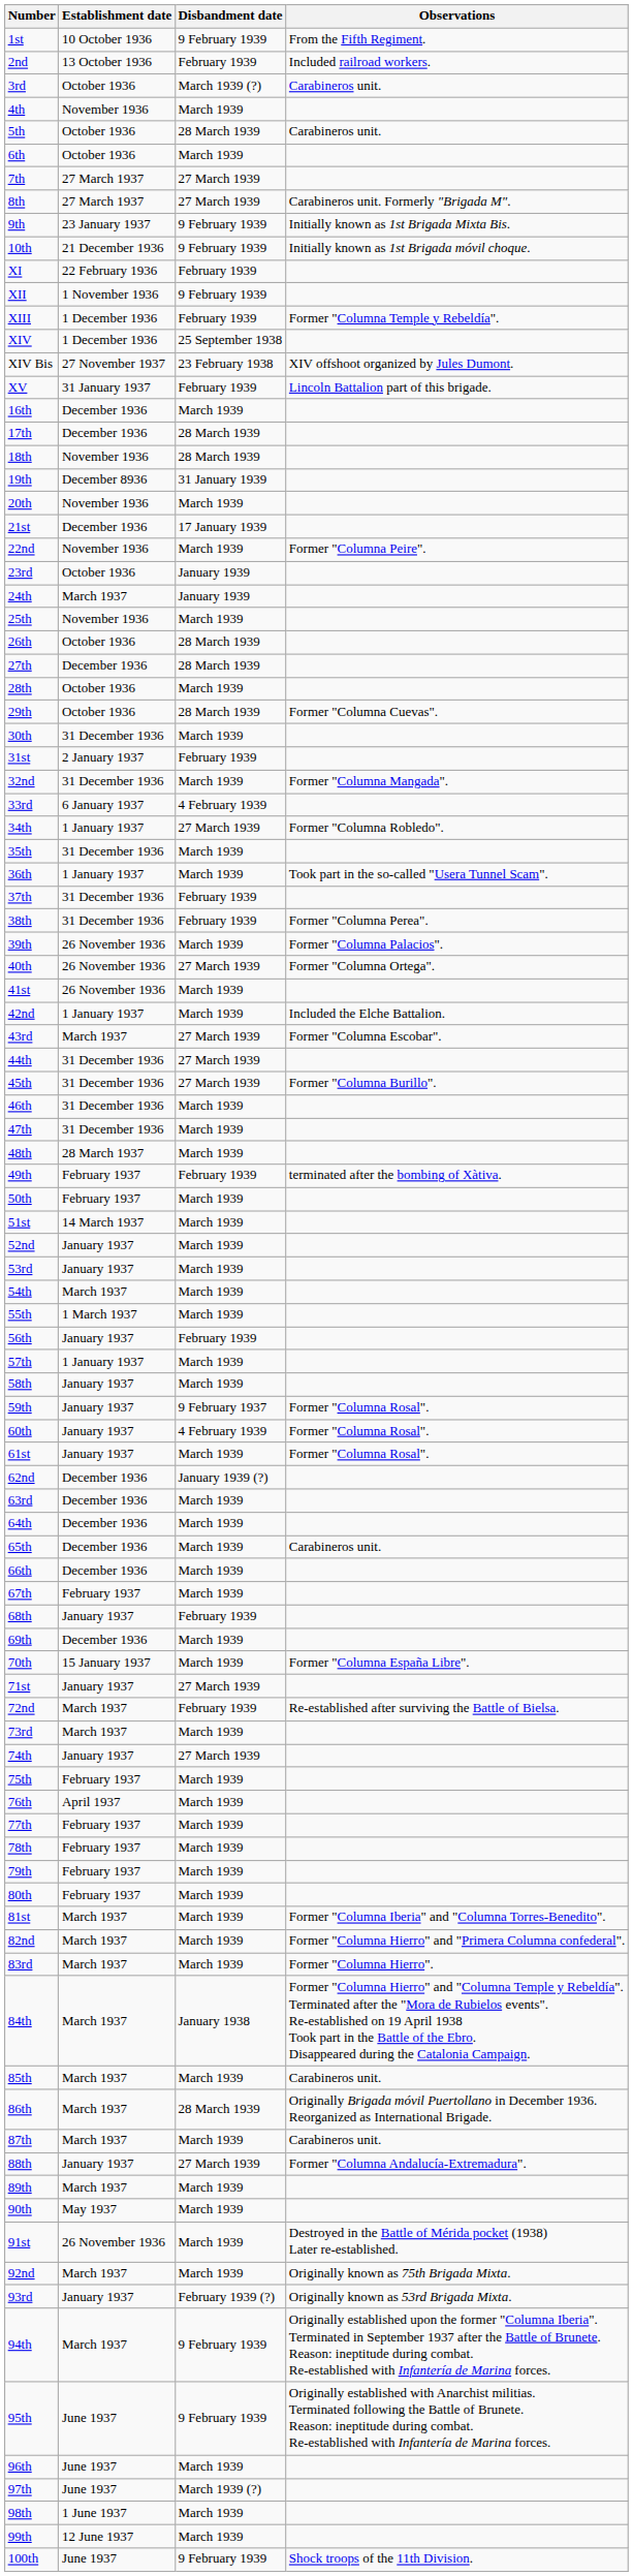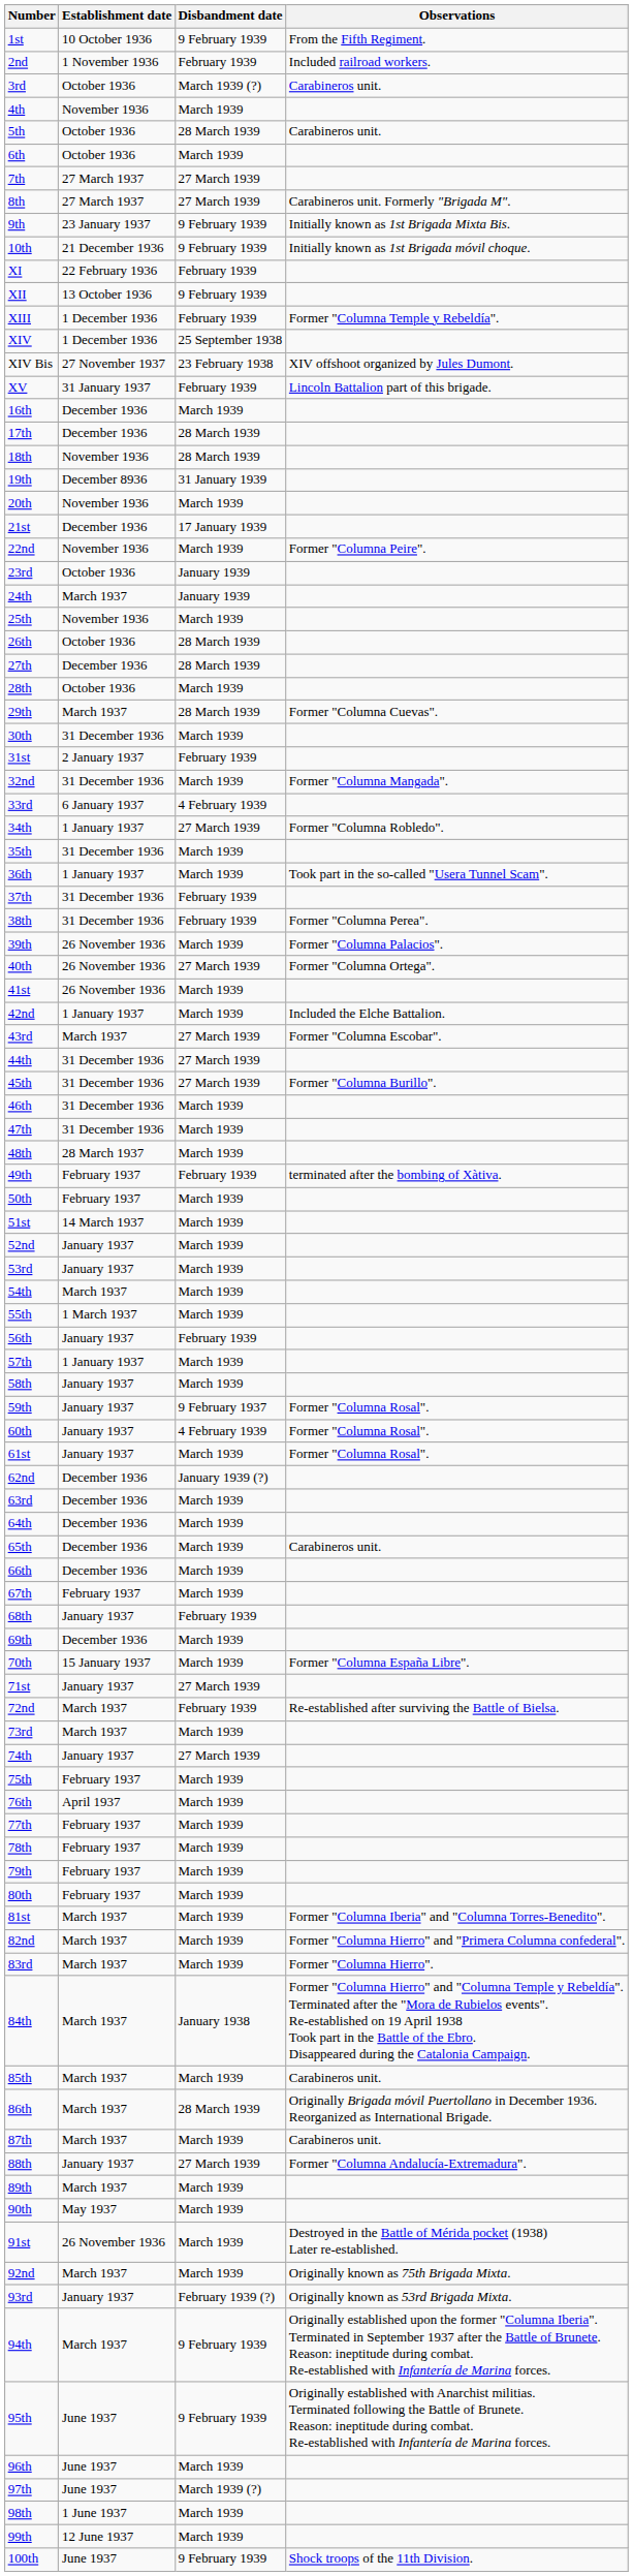 <table class=wikitable style="font-size: 9pt; text-align:left">
 <tr>
 <th>Number</th>
 <th>Establishment date</th>
 <th>Disbandment date</th>
 <th>Observations</th>
 </tr>
 <tr>
 <td><a href='#'>1st</a></td>
 <td>10 October 1936</td>
 <td>9 February 1939</td>
 <td>From the <a href='#'>Fifth Regiment</a>.</td>
 </tr>
 <tr>
 <td><a href='#'>2nd</a></td>
-<td>13 October 1936</td>
+<td>1 November 1936</td>
 <td>February 1939</td>
 <td>Included <a href='#'>railroad workers</a>.</td>
 </tr>
 <tr>
 <td><a href='#'>3rd</a></td>
 <td>October 1936</td>
 <td>March 1939 (?)</td>
 <td><a href='#'>Carabineros</a> unit.</td>
 </tr>
 <tr>
 <td><a href='#'>4th</a></td>
 <td>November 1936</td>
 <td>March 1939</td>
 <td></td>
 </tr>
 <tr>
 <td><a href='#'>5th</a></td>
 <td>October 1936</td>
 <td>28 March 1939</td>
 <td>Carabineros unit.</td>
 </tr>
 <tr>
 <td><a href='#'>6th</a></td>
 <td>October 1936</td>
 <td>March 1939</td>
 <td></td>
 </tr>
 <tr>
 <td><a href='#'>7th</a></td>
 <td>27 March 1937</td>
 <td>27 March 1939</td>
 <td></td>
 </tr>
 <tr>
 <td><a href='#'>8th</a></td>
 <td>27 March 1937</td>
 <td>27 March 1939</td>
 <td>Carabineros unit. Formerly <em>"Brigada M"</em>.</td>
 </tr>
 <tr>
 <td><a href='#'>9th</a></td>
 <td>23 January 1937</td>
 <td>9 February 1939</td>
 <td>Initially known as <em>1st Brigada Mixta Bis</em>.</td>
 </tr>
 <tr>
 <td><a href='#'>10th</a></td>
 <td>21 December 1936</td>
 <td>9 February 1939</td>
 <td>Initially known as <em>1st Brigada móvil choque</em>.</td>
 </tr>
 <tr>
 <td><a href='#'>XI</a></td>
 <td>22 February 1936</td>
 <td>February 1939</td>
 <td></td>
 </tr>
 <tr>
 <td><a href='#'>XII</a></td>
-<td>1 November 1936</td>
+<td>13 October 1936</td>
 <td>9 February 1939</td>
 <td></td>
 </tr>
 <tr>
 <td><a href='#'>XIII</a></td>
 <td>1 December 1936</td>
 <td>February 1939</td>
 <td>Former "<a href='#'>Columna Temple y Rebeldía</a>".</td>
 </tr>
 <tr>
 <td><a href='#'>XIV</a></td>
 <td>1 December 1936</td>
 <td>25 September 1938</td>
 <td></td>
 </tr>
 <tr>
 <td>XIV Bis</td>
 <td>27 November 1937</td>
 <td>23 February 1938</td>
 <td>XIV offshoot organized by <a href='#'>Jules Dumont</a>.</td>
 </tr>
 <tr>
 <td><a href='#'>XV</a></td>
 <td>31 January 1937</td>
 <td>February 1939</td>
 <td><a href='#'>Lincoln Battalion</a> part of this brigade.</td>
 </tr>
 <tr>
 <td><a href='#'>16th</a></td>
 <td>December 1936</td>
 <td>March 1939</td>
 <td></td>
 </tr>
 <tr>
 <td><a href='#'>17th</a></td>
 <td>December 1936</td>
 <td>28 March 1939</td>
 <td></td>
 </tr>
 <tr>
 <td><a href='#'>18th</a></td>
 <td>November 1936</td>
 <td>28 March 1939</td>
 <td></td>
 </tr>
 <tr>
 <td><a href='#'>19th</a></td>
 <td>December 8936</td>
 <td>31 January 1939</td>
 <td></td>
 </tr>
 <tr>
 <td><a href='#'>20th</a></td>
 <td>November 1936</td>
 <td>March 1939</td>
 <td></td>
 </tr>
 <tr>
 <td><a href='#'>21st</a></td>
 <td>December 1936</td>
 <td>17 January 1939</td>
 <td></td>
 </tr>
 <tr>
 <td><a href='#'>22nd</a></td>
 <td>November 1936</td>
 <td>March 1939</td>
 <td>Former "<a href='#'>Columna Peire</a>".</td>
 </tr>
 <tr>
 <td><a href='#'>23rd</a></td>
 <td>October 1936</td>
 <td>January 1939</td>
 <td></td>
 </tr>
 <tr>
 <td><a href='#'>24th</a></td>
 <td>March 1937</td>
 <td>January 1939</td>
 <td></td>
 </tr>
 <tr>
 <td><a href='#'>25th</a></td>
 <td>November 1936</td>
 <td>March 1939</td>
 <td></td>
 </tr>
 <tr>
 <td><a href='#'>26th</a></td>
 <td>October 1936</td>
 <td>28 March 1939</td>
 <td></td>
 </tr>
 <tr>
 <td><a href='#'>27th</a></td>
 <td>December 1936</td>
 <td>28 March 1939</td>
 <td></td>
 </tr>
 <tr>
 <td><a href='#'>28th</a></td>
 <td>October 1936</td>
 <td>March 1939</td>
 <td></td>
 </tr>
 <tr>
 <td><a href='#'>29th</a></td>
-<td>October 1936</td>
+<td>March 1937</td>
 <td>28 March 1939</td>
 <td>Former "Columna Cuevas".</td>
 </tr>
 <tr>
 <td><a href='#'>30th</a></td>
 <td>31 December 1936</td>
 <td>March 1939</td>
 <td></td>
 </tr>
 <tr>
 <td><a href='#'>31st</a></td>
 <td>2 January 1937</td>
 <td>February 1939</td>
 <td></td>
 </tr>
 <tr>
 <td><a href='#'>32nd</a></td>
 <td>31 December 1936</td>
 <td>March 1939</td>
 <td>Former "<a href='#'>Columna Mangada</a>".</td>
 </tr>
 <tr>
 <td><a href='#'>33rd</a></td>
 <td>6 January 1937</td>
 <td>4 February 1939</td>
 <td></td>
 </tr>
 <tr>
 <td><a href='#'>34th</a></td>
 <td>1 January 1937</td>
 <td>27 March 1939</td>
 <td>Former "Columna Robledo".</td>
 </tr>
 <tr>
 <td><a href='#'>35th</a></td>
 <td>31 December 1936</td>
 <td>March 1939</td>
 <td></td>
 </tr>
 <tr>
 <td><a href='#'>36th</a></td>
 <td>1 January 1937</td>
 <td>March 1939</td>
 <td>Took part in the so-called "<a href='#'>Usera Tunnel Scam</a>".</td>
 </tr>
 <tr>
 <td><a href='#'>37th</a></td>
 <td>31 December 1936</td>
 <td>February 1939</td>
 <td></td>
 </tr>
 <tr>
 <td><a href='#'>38th</a></td>
 <td>31 December 1936</td>
 <td>February 1939</td>
 <td>Former "Columna Perea".</td>
 </tr>
 <tr>
 <td><a href='#'>39th</a></td>
 <td>26 November 1936</td>
 <td>March 1939</td>
 <td>Former "<a href='#'>Columna Palacios</a>".</td>
 </tr>
 <tr>
 <td><a href='#'>40th</a></td>
 <td>26 November 1936</td>
 <td>27 March 1939</td>
 <td>Former "Columna Ortega".</td>
 </tr>
 <tr>
 <td><a href='#'>41st</a></td>
 <td>26 November 1936</td>
 <td>March 1939</td>
 <td></td>
 </tr>
 <tr>
 <td><a href='#'>42nd</a></td>
 <td>1 January 1937</td>
 <td>March 1939</td>
 <td>Included the Elche Battalion.</td>
 </tr>
 <tr>
 <td><a href='#'>43rd</a></td>
 <td>March 1937</td>
 <td>27 March 1939</td>
 <td>Former "Columna Escobar".</td>
 </tr>
 <tr>
 <td><a href='#'>44th</a></td>
 <td>31 December 1936</td>
 <td>27 March 1939</td>
 <td></td>
 </tr>
 <tr>
 <td><a href='#'>45th</a></td>
 <td>31 December 1936</td>
 <td>27 March 1939</td>
 <td>Former "<a href='#'>Columna Burillo</a>".</td>
 </tr>
 <tr>
 <td><a href='#'>46th</a></td>
 <td>31 December 1936</td>
 <td>March 1939</td>
 <td></td>
 </tr>
 <tr>
 <td><a href='#'>47th</a></td>
 <td>31 December 1936</td>
 <td>March 1939</td>
 <td></td>
 </tr>
 <tr>
 <td><a href='#'>48th</a></td>
 <td>28 March 1937</td>
 <td>March 1939</td>
 <td></td>
 </tr>
 <tr>
 <td><a href='#'>49th</a></td>
 <td>February 1937</td>
 <td>February 1939</td>
 <td>terminated after the <a href='#'>bombing of Xàtiva</a>.</td>
 </tr>
 <tr>
 <td><a href='#'>50th</a></td>
 <td>February 1937</td>
 <td>March 1939</td>
 <td></td>
 </tr>
 <tr>
 <td><a href='#'>51st</a></td>
 <td>14 March 1937</td>
 <td>March 1939</td>
 <td></td>
 </tr>
 <tr>
 <td><a href='#'>52nd</a></td>
 <td>January 1937</td>
 <td>March 1939</td>
 <td></td>
 </tr>
 <tr>
 <td><a href='#'>53rd</a></td>
 <td>January 1937</td>
 <td>March 1939</td>
 <td></td>
 </tr>
 <tr>
 <td><a href='#'>54th</a></td>
 <td>March 1937</td>
 <td>March 1939</td>
 <td></td>
 </tr>
 <tr>
 <td><a href='#'>55th</a></td>
 <td>1 March 1937</td>
 <td>March 1939</td>
 <td></td>
 </tr>
 <tr>
 <td><a href='#'>56th</a></td>
 <td>January 1937</td>
 <td>February 1939</td>
 <td></td>
 </tr>
 <tr>
 <td><a href='#'>57th</a></td>
 <td>1 January 1937</td>
 <td>March 1939</td>
 <td></td>
 </tr>
 <tr>
 <td><a href='#'>58th</a></td>
 <td>January 1937</td>
 <td>March 1939</td>
 <td></td>
 </tr>
 <tr>
 <td><a href='#'>59th</a></td>
 <td>January 1937</td>
 <td>9 February 1937</td>
 <td>Former "<a href='#'>Columna Rosal</a>".</td>
 </tr>
 <tr>
 <td><a href='#'>60th</a></td>
 <td>January 1937</td>
 <td>4 February 1939</td>
 <td>Former "<a href='#'>Columna Rosal</a>".</td>
 </tr>
 <tr>
 <td><a href='#'>61st</a></td>
 <td>January 1937</td>
 <td>March 1939</td>
 <td>Former "<a href='#'>Columna Rosal</a>".</td>
 </tr>
 <tr>
 <td><a href='#'>62nd</a></td>
 <td>December 1936</td>
 <td>January 1939 (?)</td>
 <td></td>
 </tr>
 <tr>
 <td><a href='#'>63rd</a></td>
 <td>December 1936</td>
 <td>March 1939</td>
 <td></td>
 </tr>
 <tr>
 <td><a href='#'>64th</a></td>
 <td>December 1936</td>
 <td>March 1939</td>
 <td></td>
 </tr>
 <tr>
 <td><a href='#'>65th</a></td>
 <td>December 1936</td>
 <td>March 1939</td>
 <td>Carabineros unit.</td>
 </tr>
 <tr>
 <td><a href='#'>66th</a></td>
 <td>December 1936</td>
 <td>March 1939</td>
 <td></td>
 </tr>
 <tr>
 <td><a href='#'>67th</a></td>
 <td>February 1937</td>
 <td>March 1939</td>
 <td></td>
 </tr>
 <tr>
 <td><a href='#'>68th</a></td>
 <td>January 1937</td>
 <td>February 1939</td>
 <td></td>
 </tr>
 <tr>
 <td><a href='#'>69th</a></td>
 <td>December 1936</td>
 <td>March 1939</td>
 <td></td>
 </tr>
 <tr>
 <td><a href='#'>70th</a></td>
 <td>15 January 1937</td>
 <td>March 1939</td>
 <td>Former "<a href='#'>Columna España Libre</a>".</td>
 </tr>
 <tr>
 <td><a href='#'>71st</a></td>
 <td>January 1937</td>
 <td>27 March 1939</td>
 <td></td>
 </tr>
 <tr>
 <td><a href='#'>72nd</a></td>
 <td>March 1937</td>
 <td>February 1939</td>
 <td>Re-established after surviving the <a href='#'>Battle of Bielsa</a>.</td>
 </tr>
 <tr>
 <td><a href='#'>73rd</a></td>
 <td>March 1937</td>
 <td>March 1939</td>
 <td></td>
 </tr>
 <tr>
 <td><a href='#'>74th</a></td>
 <td>January 1937</td>
 <td>27 March 1939</td>
 <td></td>
 </tr>
 <tr>
 <td><a href='#'>75th</a></td>
 <td>February 1937</td>
 <td>March 1939</td>
 <td></td>
 </tr>
 <tr>
 <td><a href='#'>76th</a></td>
 <td>April 1937</td>
 <td>March 1939</td>
 <td></td>
 </tr>
 <tr>
 <td><a href='#'>77th</a></td>
 <td>February 1937</td>
 <td>March 1939</td>
 <td></td>
 </tr>
 <tr>
 <td><a href='#'>78th</a></td>
 <td>February 1937</td>
 <td>March 1939</td>
 <td></td>
 </tr>
 <tr>
 <td><a href='#'>79th</a></td>
 <td>February 1937</td>
 <td>March 1939</td>
 <td></td>
 </tr>
 <tr>
 <td><a href='#'>80th</a></td>
 <td>February 1937</td>
 <td>March 1939</td>
 <td></td>
 </tr>
 <tr>
 <td><a href='#'>81st</a></td>
 <td>March 1937</td>
 <td>March 1939</td>
 <td>Former "<a href='#'>Columna Iberia</a>" and "<a href='#'>Columna Torres-Benedito</a>".</td>
 </tr>
 <tr>
 <td><a href='#'>82nd</a></td>
 <td>March 1937</td>
 <td>March 1939</td>
 <td>Former "<a href='#'>Columna Hierro</a>" and "<a href='#'>Primera Columna confederal</a>".</td>
 </tr>
 <tr>
 <td><a href='#'>83rd</a></td>
 <td>March 1937</td>
 <td>March 1939</td>
 <td>Former "<a href='#'>Columna Hierro</a>".</td>
 </tr>
 <tr>
 <td><a href='#'>84th</a></td>
 <td>March 1937</td>
 <td>January 1938</td>
 <td>Former "<a href='#'>Columna Hierro</a>" and "<a href='#'>Columna Temple y Rebeldía</a>".<br> Terminated after the "<a href='#'>Mora de Rubielos</a> events".<br> Re-established on 19 April 1938<br>Took part in the <a href='#'>Battle of the Ebro</a>.<br>Disappeared during the <a href='#'>Catalonia Campaign</a>.</td>
 </tr>
 <tr>
 <td><a href='#'>85th</a></td>
 <td>March 1937</td>
 <td>March 1939</td>
 <td>Carabineros unit.</td>
 </tr>
 <tr>
 <td><a href='#'>86th</a></td>
 <td>March 1937</td>
 <td>28 March 1939</td>
 <td>Originally <em>Brigada móvil Puertollano</em> in December 1936.<br> Reorganized as International Brigade.</td>
 </tr>
 <tr>
 <td><a href='#'>87th</a></td>
 <td>March 1937</td>
 <td>March 1939</td>
 <td>Carabineros unit.</td>
 </tr>
 <tr>
 <td><a href='#'>88th</a></td>
 <td>January 1937</td>
 <td>27 March 1939</td>
 <td>Former "<a href='#'>Columna Andalucía-Extremadura</a>".</td>
 </tr>
 <tr>
 <td><a href='#'>89th</a></td>
 <td>March 1937</td>
 <td>March 1939</td>
 <td></td>
 </tr>
 <tr>
 <td><a href='#'>90th</a></td>
 <td>May 1937</td>
 <td>March 1939</td>
 <td></td>
 </tr>
 <tr>
 <td><a href='#'>91st</a></td>
 <td>26 November 1936</td>
 <td>March 1939</td>
 <td>Destroyed in the <a href='#'>Battle of Mérida pocket</a> (1938)<br> Later re-established.</td>
 </tr>
 <tr>
 <td><a href='#'>92nd</a></td>
 <td>March 1937</td>
 <td>March 1939</td>
 <td>Originally known as <em>75th Brigada Mixta</em>.</td>
 </tr>
 <tr>
 <td><a href='#'>93rd</a></td>
 <td>January 1937</td>
 <td>February 1939 (?)</td>
 <td>Originally known as <em>53rd Brigada Mixta</em>.</td>
 </tr>
 <tr>
 <td><a href='#'>94th</a></td>
 <td>March 1937</td>
 <td>9 February 1939</td>
 <td>Originally established upon the former "<a href='#'>Columna Iberia</a>".<br> Terminated in September 1937 after the <a href='#'>Battle of Brunete</a>.<br> Reason: ineptitude during combat. <br>Re-established with <em><a href='#'>Infantería de Marina</a></em> forces.</td>
 </tr>
 <tr>
 <td><a href='#'>95th</a></td>
 <td>June 1937</td>
 <td>9 February 1939</td>
 <td>Originally established with Anarchist militias.<br> Terminated following the Battle of Brunete.<br>Reason: ineptitude during combat.<br> Re-established with <em>Infantería de Marina</em> forces.</td>
 </tr>
 <tr>
 <td><a href='#'>96th</a></td>
 <td>June 1937</td>
 <td>March 1939</td>
 <td></td>
 </tr>
 <tr>
 <td><a href='#'>97th</a></td>
 <td>June 1937</td>
 <td>March 1939 (?)</td>
 <td></td>
 </tr>
 <tr>
 <td><a href='#'>98th</a></td>
 <td>1 June 1937</td>
 <td>March 1939</td>
 <td></td>
 </tr>
 <tr>
 <td><a href='#'>99th</a></td>
 <td>12 June 1937</td>
 <td>March 1939</td>
 <td></td>
 </tr>
 <tr>
 <td><a href='#'>100th</a></td>
 <td>June 1937</td>
 <td>9 February 1939</td>
 <td><a href='#'>Shock troops</a> of the <a href='#'>11th Division</a>.</td>
 </tr>
 </table>
